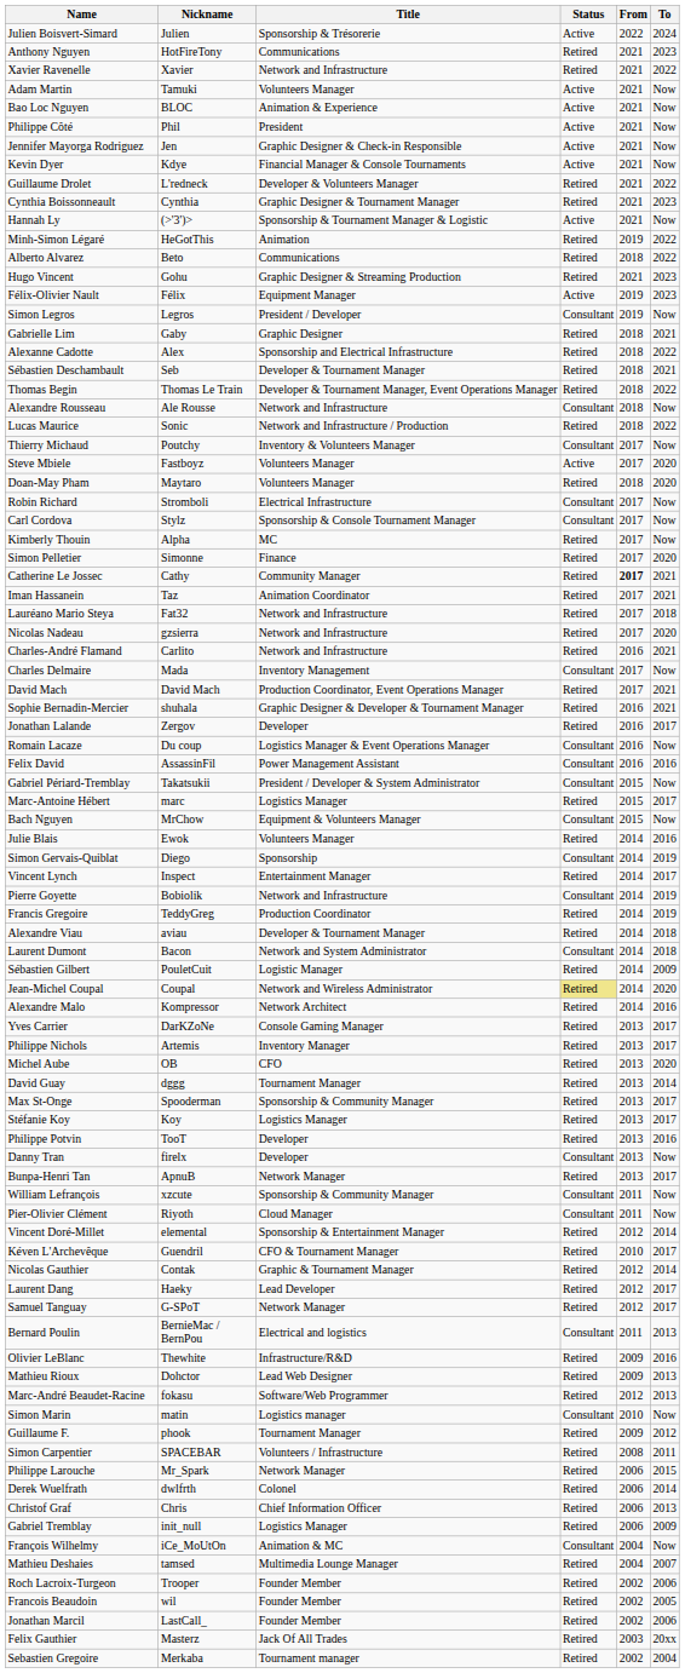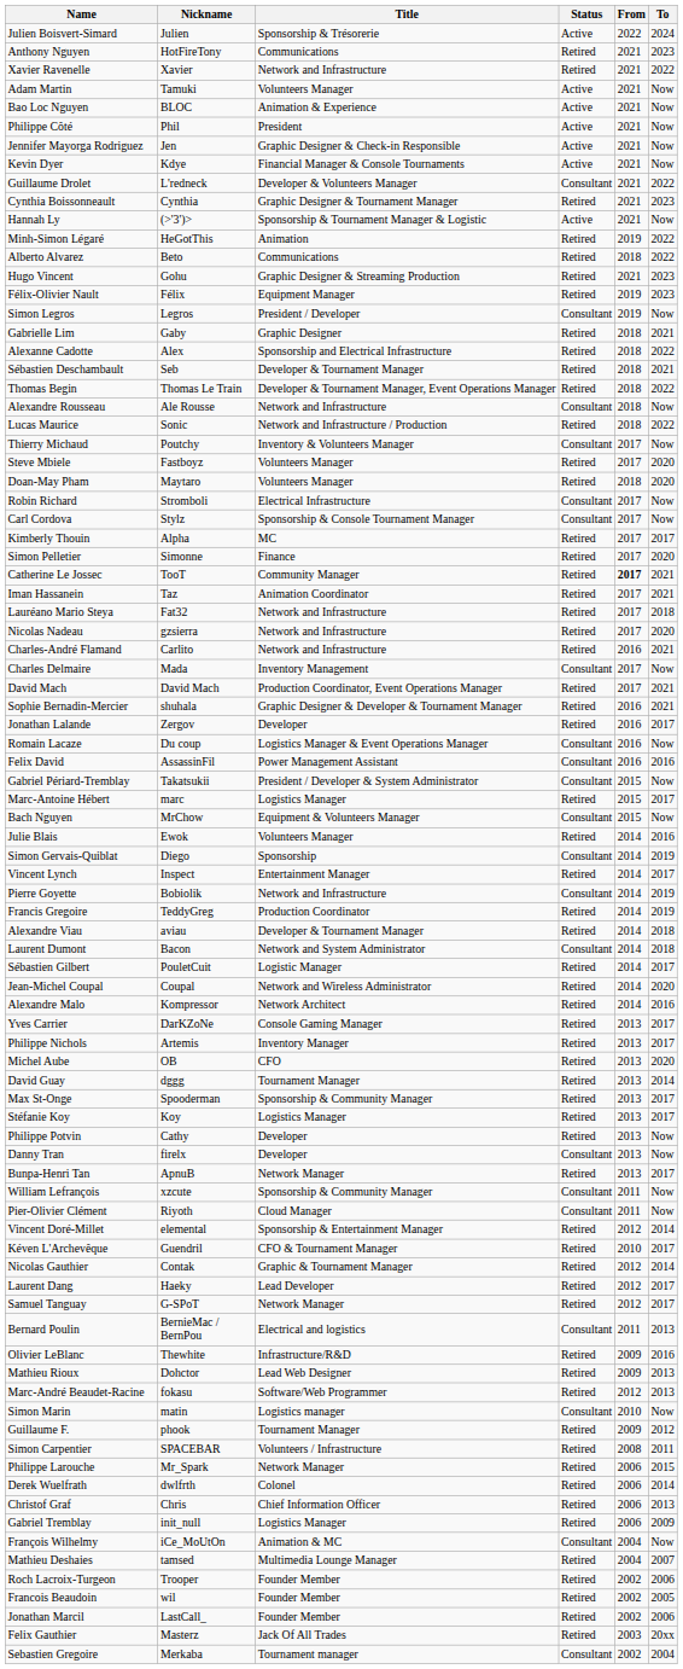 <table class="wikitable">
 <tr>
 <th width=200px>Name</th>
 <th width=125px>Nickname</th>
 <th>Title</th>
 <th>Status</th>
 <th>From</th>
 <th>To</th>
 </tr>
 <tr>
 <td>Julien Boisvert-Simard</td>
 <td>Julien</td>
 <td>Sponsorship & Trésorerie</td>
 <td>Active</td>
 <td>2022</td>
 <td>2024</td>
 </tr>
 <tr>
 <td>Anthony Nguyen</td>
 <td>HotFireTony</td>
 <td>Communications</td>
 <td>Retired</td>
 <td>2021</td>
 <td>2023</td>
 </tr>
 <tr>
 <td>Xavier Ravenelle</td>
 <td>Xavier</td>
 <td>Network and Infrastructure</td>
 <td>Retired</td>
 <td>2021</td>
 <td>2022</td>
 </tr>
 <tr>
 <td>Adam Martin</td>
 <td>Tamuki</td>
 <td>Volunteers Manager</td>
 <td>Active</td>
 <td>2021</td>
 <td>Now</td>
 </tr>
 <tr>
 <td>Bao Loc Nguyen</td>
 <td>BLOC</td>
 <td>Animation & Experience</td>
 <td>Active</td>
 <td>2021</td>
 <td>Now</td>
 </tr>
 <tr>
 <td>Philippe Côté</td>
 <td>Phil</td>
 <td>President</td>
 <td>Active</td>
 <td>2021</td>
 <td>Now</td>
 </tr>
 <tr>
 <td>Jennifer Mayorga Rodriguez</td>
 <td>Jen</td>
 <td>Graphic Designer & Check-in Responsible</td>
 <td>Active</td>
 <td>2021</td>
 <td>Now</td>
 </tr>
 <tr>
 <td>Kevin Dyer</td>
 <td>Kdye</td>
 <td>Financial Manager & Console Tournaments</td>
 <td>Active</td>
 <td>2021</td>
 <td>Now</td>
 </tr>
 <tr>
 <td>Guillaume Drolet</td>
 <td>L'redneck</td>
 <td>Developer & Volunteers Manager</td>
-<td>Retired</td>
+<td>Consultant</td>
 <td>2021</td>
 <td>2022</td>
 </tr>
 <tr>
 <td>Cynthia Boissonneault</td>
 <td>Cynthia</td>
 <td>Graphic Designer & Tournament Manager</td>
 <td>Retired</td>
 <td>2021</td>
 <td>2023</td>
 </tr>
 <tr>
 <td>Hannah Ly</td>
 <td>(>'3')></td>
 <td>Sponsorship & Tournament Manager & Logistic</td>
 <td>Active</td>
 <td>2021</td>
 <td>Now</td>
 </tr>
 <tr>
 <td>Minh-Simon Légaré</td>
 <td>HeGotThis</td>
 <td>Animation</td>
 <td>Retired</td>
 <td>2019</td>
 <td>2022</td>
 </tr>
 <tr>
 <td>Alberto Alvarez</td>
 <td>Beto</td>
 <td>Communications</td>
 <td>Retired</td>
 <td>2018</td>
 <td>2022</td>
 </tr>
 <tr>
 <td>Hugo Vincent</td>
 <td>Gohu</td>
 <td>Graphic Designer & Streaming Production</td>
 <td>Retired</td>
 <td>2021</td>
 <td>2023</td>
 </tr>
 <tr>
 <td>Félix-Olivier Nault</td>
 <td>Félix</td>
 <td>Equipment Manager</td>
-<td>Active</td>
+<td>Retired</td>
 <td>2019</td>
 <td>2023</td>
 </tr>
 <tr>
 <td>Simon Legros</td>
 <td>Legros</td>
 <td>President / Developer</td>
 <td>Consultant</td>
 <td>2019</td>
 <td>Now</td>
 </tr>
 <tr>
 <td>Gabrielle Lim</td>
 <td>Gaby</td>
 <td>Graphic Designer</td>
 <td>Retired</td>
 <td>2018</td>
 <td>2021</td>
 </tr>
 <tr>
 <td>Alexanne Cadotte</td>
 <td>Alex</td>
 <td>Sponsorship and Electrical Infrastructure</td>
 <td>Retired</td>
 <td>2018</td>
 <td>2022</td>
 </tr>
 <tr>
 <td>Sébastien Deschambault</td>
 <td>Seb</td>
 <td>Developer & Tournament Manager</td>
 <td>Retired</td>
 <td>2018</td>
 <td>2021</td>
 </tr>
 <tr>
 <td>Thomas Begin</td>
 <td>Thomas Le Train</td>
 <td>Developer & Tournament Manager, Event Operations Manager</td>
 <td>Retired</td>
 <td>2018</td>
 <td>2022</td>
 </tr>
 <tr>
 <td>Alexandre Rousseau</td>
 <td>Ale Rousse</td>
 <td>Network and Infrastructure</td>
 <td>Consultant</td>
 <td>2018</td>
 <td>Now</td>
 </tr>
 <tr>
 <td>Lucas Maurice</td>
 <td>Sonic</td>
 <td>Network and Infrastructure / Production</td>
 <td>Retired</td>
 <td>2018</td>
 <td>2022</td>
 </tr>
 <tr>
 <td>Thierry Michaud</td>
 <td>Poutchy</td>
 <td>Inventory & Volunteers Manager</td>
 <td>Consultant</td>
 <td>2017</td>
 <td>Now</td>
 </tr>
 <tr>
 <td>Steve Mbiele</td>
 <td>Fastboyz</td>
 <td>Volunteers Manager</td>
-<td>Active</td>
+<td>Retired</td>
 <td>2017</td>
 <td>2020</td>
 </tr>
 <tr>
 <td>Doan-May Pham</td>
 <td>Maytaro</td>
 <td>Volunteers Manager</td>
 <td>Retired</td>
 <td>2018</td>
 <td>2020</td>
 </tr>
 <tr>
 <td>Robin Richard</td>
 <td>Stromboli</td>
 <td>Electrical Infrastructure</td>
 <td>Consultant</td>
 <td>2017</td>
 <td>Now</td>
 </tr>
 <tr>
 <td>Carl Cordova</td>
 <td>Stylz</td>
 <td>Sponsorship & Console Tournament Manager</td>
 <td>Consultant</td>
 <td>2017</td>
 <td>Now</td>
 </tr>
 <tr>
 <td>Kimberly Thouin</td>
 <td>Alpha</td>
 <td>MC</td>
 <td>Retired</td>
 <td>2017</td>
-<td>Now</td>
+<td>2017</td>
 </tr>
 <tr>
 <td>Simon Pelletier</td>
 <td>Simonne</td>
 <td>Finance</td>
 <td>Retired</td>
 <td>2017</td>
 <td>2020</td>
 </tr>
 <tr>
 <td>Catherine Le Jossec</td>
-<td>Cathy</td>
+<td>TooT</td>
 <td>Community Manager</td>
 <td>Retired</td>
 <td><strong>2017</strong></td>
 <td>2021</td>
 </tr>
 <tr>
 <td>Iman Hassanein</td>
 <td>Taz</td>
 <td>Animation Coordinator</td>
 <td>Retired</td>
 <td>2017</td>
 <td>2021</td>
 </tr>
 <tr>
 <td>Lauréano Mario Steya</td>
 <td>Fat32</td>
 <td>Network and Infrastructure</td>
 <td>Retired</td>
 <td>2017</td>
 <td>2018</td>
 </tr>
 <tr>
 <td>Nicolas Nadeau</td>
 <td>gzsierra</td>
 <td>Network and Infrastructure</td>
 <td>Retired</td>
 <td>2017</td>
 <td>2020</td>
 </tr>
 <tr>
 <td>Charles-André Flamand</td>
 <td>Carlito</td>
 <td>Network and Infrastructure</td>
 <td>Retired</td>
 <td>2016</td>
 <td>2021</td>
 </tr>
 <tr>
 <td>Charles Delmaire</td>
 <td>Mada</td>
 <td>Inventory Management</td>
 <td>Consultant</td>
 <td>2017</td>
 <td>Now</td>
 </tr>
 <tr>
 <td>David Mach</td>
 <td>David Mach</td>
 <td>Production Coordinator, Event Operations Manager</td>
 <td>Retired</td>
 <td>2017</td>
 <td>2021</td>
 </tr>
 <tr>
 <td>Sophie Bernadin-Mercier</td>
 <td>shuhala</td>
 <td>Graphic Designer & Developer & Tournament Manager</td>
 <td>Retired</td>
 <td>2016</td>
 <td>2021</td>
 </tr>
 <tr>
 <td>Jonathan Lalande</td>
 <td>Zergov</td>
 <td>Developer</td>
 <td>Retired</td>
 <td>2016</td>
 <td>2017</td>
 </tr>
 <tr>
 <td>Romain Lacaze</td>
 <td>Du coup</td>
 <td>Logistics Manager & Event Operations Manager</td>
 <td>Consultant</td>
 <td>2016</td>
 <td>Now</td>
 </tr>
 <tr>
 <td>Felix David</td>
 <td>AssassinFil</td>
 <td>Power Management Assistant</td>
 <td>Consultant</td>
 <td>2016</td>
 <td>2016</td>
 </tr>
 <tr>
 <td>Gabriel Périard-Tremblay</td>
 <td>Takatsukii</td>
 <td>President / Developer & System Administrator</td>
 <td>Consultant</td>
 <td>2015</td>
 <td>Now</td>
 </tr>
 <tr>
 <td>Marc-Antoine Hébert</td>
 <td>marc</td>
 <td>Logistics Manager</td>
 <td>Retired</td>
 <td>2015</td>
 <td>2017</td>
 </tr>
 <tr>
 <td>Bach Nguyen</td>
 <td>MrChow</td>
 <td>Equipment & Volunteers Manager</td>
 <td>Consultant</td>
 <td>2015</td>
 <td>Now</td>
 </tr>
 <tr>
 <td>Julie Blais</td>
 <td>Ewok</td>
 <td>Volunteers Manager</td>
 <td>Retired</td>
 <td>2014</td>
 <td>2016</td>
 </tr>
 <tr>
 <td>Simon Gervais-Quiblat</td>
 <td>Diego</td>
 <td>Sponsorship</td>
 <td>Consultant</td>
 <td>2014</td>
 <td>2019</td>
 </tr>
 <tr>
 <td>Vincent Lynch</td>
 <td>Inspect</td>
 <td>Entertainment Manager</td>
 <td>Retired</td>
 <td>2014</td>
 <td>2017</td>
 </tr>
 <tr>
 <td>Pierre Goyette</td>
 <td>Bobiolik</td>
 <td>Network and Infrastructure</td>
 <td>Consultant</td>
 <td>2014</td>
 <td>2019</td>
 </tr>
 <tr>
 <td>Francis Gregoire</td>
 <td>TeddyGreg</td>
 <td>Production Coordinator</td>
 <td>Retired</td>
 <td>2014</td>
 <td>2019</td>
 </tr>
 <tr>
 <td>Alexandre Viau</td>
 <td>aviau</td>
 <td>Developer & Tournament Manager</td>
 <td>Retired</td>
 <td>2014</td>
 <td>2018</td>
 </tr>
 <tr>
 <td>Laurent Dumont</td>
 <td>Bacon</td>
 <td>Network and System Administrator</td>
 <td>Consultant</td>
 <td>2014</td>
 <td>2018</td>
 </tr>
 <tr>
 <td>Sébastien Gilbert</td>
 <td>PouletCuit</td>
 <td>Logistic Manager</td>
 <td>Retired</td>
 <td>2014</td>
-<td>2009</td>
+<td>2017</td>
 </tr>
 <tr>
 <td>Jean-Michel Coupal</td>
 <td>Coupal</td>
 <td>Network and Wireless Administrator</td>
-<td style="background: khaki;">Retired</td>
+<td>Retired</td>
 <td>2014</td>
 <td>2020</td>
 </tr>
 <tr>
 <td>Alexandre Malo</td>
 <td>Kompressor</td>
 <td>Network Architect</td>
 <td>Retired</td>
 <td>2014</td>
 <td>2016</td>
 </tr>
 <tr>
 <td>Yves Carrier</td>
 <td>DarKZoNe</td>
 <td>Console Gaming Manager</td>
 <td>Retired</td>
 <td>2013</td>
 <td>2017</td>
 </tr>
 <tr>
 <td>Philippe Nichols</td>
 <td>Artemis</td>
 <td>Inventory Manager</td>
 <td>Retired</td>
 <td>2013</td>
 <td>2017</td>
 </tr>
 <tr>
 <td>Michel Aube</td>
 <td>OB</td>
 <td>CFO</td>
 <td>Retired</td>
 <td>2013</td>
 <td>2020</td>
 </tr>
 <tr>
 <td>David Guay</td>
 <td>dggg</td>
 <td>Tournament Manager</td>
 <td>Retired</td>
 <td>2013</td>
 <td>2014</td>
 </tr>
 <tr>
 <td>Max St-Onge</td>
 <td>Spooderman</td>
 <td>Sponsorship & Community Manager</td>
 <td>Retired</td>
 <td>2013</td>
 <td>2017</td>
 </tr>
 <tr>
 <td>Stéfanie Koy</td>
 <td>Koy</td>
 <td>Logistics Manager</td>
 <td>Retired</td>
 <td>2013</td>
 <td>2017</td>
 </tr>
 <tr>
 <td>Philippe Potvin</td>
-<td>TooT</td>
+<td>Cathy</td>
 <td>Developer</td>
 <td>Retired</td>
 <td>2013</td>
-<td>2016</td>
+<td>Now</td>
 </tr>
 <tr>
 <td>Danny Tran</td>
 <td>firelx</td>
 <td>Developer</td>
 <td>Consultant</td>
 <td>2013</td>
 <td>Now</td>
 </tr>
 <tr>
 <td>Bunpa-Henri Tan</td>
 <td>ApnuB</td>
 <td>Network Manager</td>
 <td>Retired</td>
 <td>2013</td>
 <td>2017</td>
 </tr>
 <tr>
 <td>William Lefrançois</td>
 <td>xzcute</td>
 <td>Sponsorship & Community Manager</td>
 <td>Consultant</td>
 <td>2011</td>
 <td>Now</td>
 </tr>
 <tr>
 <td>Pier-Olivier Clément</td>
 <td>Riyoth</td>
 <td>Cloud Manager</td>
 <td>Consultant</td>
 <td>2011</td>
 <td>Now</td>
 </tr>
 <tr>
 <td>Vincent Doré-Millet</td>
 <td>elemental</td>
 <td>Sponsorship & Entertainment Manager</td>
 <td>Retired</td>
 <td>2012</td>
 <td>2014</td>
 </tr>
 <tr>
 <td>Kéven L'Archevêque</td>
 <td>Guendril</td>
 <td>CFO & Tournament Manager</td>
 <td>Retired</td>
 <td>2010</td>
 <td>2017</td>
 </tr>
 <tr>
 <td>Nicolas Gauthier</td>
 <td>Contak</td>
 <td>Graphic & Tournament Manager</td>
 <td>Retired</td>
 <td>2012</td>
 <td>2014</td>
 </tr>
 <tr>
 <td>Laurent Dang</td>
 <td>Haeky</td>
 <td>Lead Developer</td>
 <td>Retired</td>
 <td>2012</td>
 <td>2017</td>
 </tr>
 <tr>
 <td>Samuel Tanguay</td>
 <td>G-SPoT</td>
 <td>Network Manager</td>
 <td>Retired</td>
 <td>2012</td>
 <td>2017</td>
 </tr>
 <tr>
 <td>Bernard Poulin</td>
 <td>BernieMac / BernPou</td>
 <td>Electrical and logistics</td>
 <td>Consultant</td>
 <td>2011</td>
 <td>2013</td>
 </tr>
 <tr>
 <td>Olivier LeBlanc</td>
 <td>Thewhite</td>
 <td>Infrastructure/R&D</td>
 <td>Retired</td>
 <td>2009</td>
 <td>2016</td>
 </tr>
 <tr>
 <td>Mathieu Rioux</td>
 <td>Dohctor</td>
 <td>Lead Web Designer</td>
 <td>Retired</td>
 <td>2009</td>
 <td>2013</td>
 </tr>
 <tr>
 <td>Marc-André Beaudet-Racine</td>
 <td>fokasu</td>
 <td>Software/Web Programmer</td>
 <td>Retired</td>
 <td>2012</td>
 <td>2013</td>
 </tr>
 <tr>
 <td>Simon Marin</td>
 <td>matin</td>
 <td>Logistics manager</td>
 <td>Consultant</td>
 <td>2010</td>
 <td>Now</td>
 </tr>
 <tr>
 <td>Guillaume F.</td>
 <td>phook</td>
 <td>Tournament Manager</td>
 <td>Retired</td>
 <td>2009</td>
 <td>2012</td>
 </tr>
 <tr>
 <td>Simon Carpentier</td>
 <td>SPACEBAR</td>
 <td>Volunteers / Infrastructure</td>
 <td>Retired</td>
 <td>2008</td>
 <td>2011</td>
 </tr>
 <tr>
 <td>Philippe Larouche</td>
 <td>Mr_Spark</td>
 <td>Network Manager</td>
 <td>Retired</td>
 <td>2006</td>
 <td>2015</td>
 </tr>
 <tr>
 <td>Derek Wuelfrath</td>
 <td>dwlfrth</td>
 <td>Colonel</td>
 <td>Retired</td>
 <td>2006</td>
 <td>2014</td>
 </tr>
 <tr>
 <td>Christof Graf</td>
 <td>Chris</td>
 <td>Chief Information Officer</td>
 <td>Retired</td>
 <td>2006</td>
 <td>2013</td>
 </tr>
 <tr>
 <td>Gabriel Tremblay</td>
 <td>init_null</td>
 <td>Logistics Manager</td>
 <td>Retired</td>
 <td>2006</td>
 <td>2009</td>
 </tr>
 <tr>
 <td>François Wilhelmy</td>
 <td>iCe_MoUtOn</td>
 <td>Animation & MC</td>
 <td>Consultant</td>
 <td>2004</td>
 <td>Now</td>
 </tr>
 <tr>
 <td>Mathieu Deshaies</td>
 <td>tamsed</td>
 <td>Multimedia Lounge Manager</td>
 <td>Retired</td>
 <td>2004</td>
 <td>2007</td>
 </tr>
 <tr>
 <td>Roch Lacroix-Turgeon</td>
 <td>Trooper</td>
 <td>Founder Member</td>
 <td>Retired</td>
 <td>2002</td>
 <td>2006</td>
 </tr>
 <tr>
 <td>Francois Beaudoin</td>
 <td>wil</td>
 <td>Founder Member</td>
 <td>Retired</td>
 <td>2002</td>
 <td>2005</td>
 </tr>
 <tr>
 <td>Jonathan Marcil</td>
 <td>LastCall_</td>
 <td>Founder Member</td>
 <td>Retired</td>
 <td>2002</td>
 <td>2006</td>
 </tr>
 <tr>
 <td>Felix Gauthier</td>
 <td>Masterz</td>
 <td>Jack Of All Trades</td>
 <td>Retired</td>
 <td>2003</td>
 <td>20xx</td>
 </tr>
 <tr>
 <td>Sebastien Gregoire</td>
 <td>Merkaba</td>
 <td>Tournament manager</td>
-<td>Retired</td>
+<td>Consultant</td>
 <td>2002</td>
 <td>2004</td>
 </tr>
 </table>
